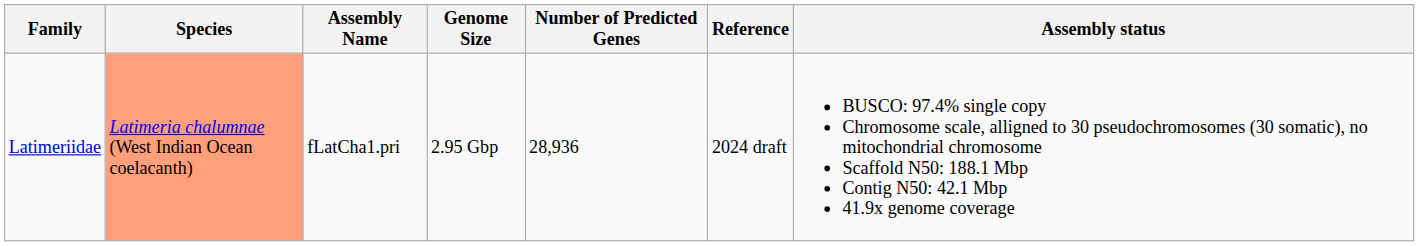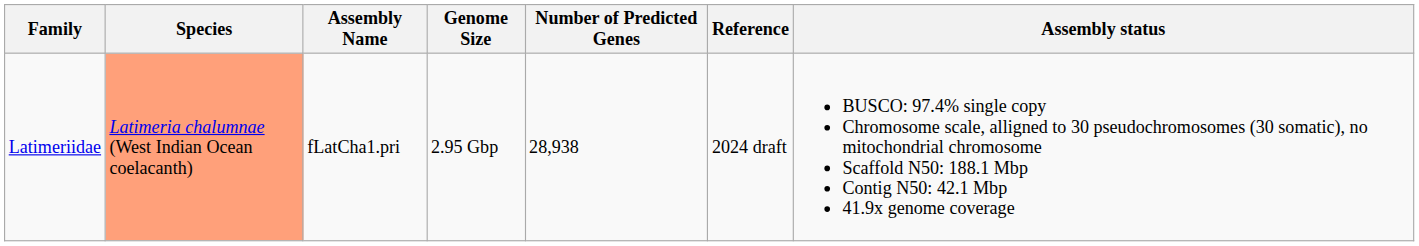 <table class="wikitable sortable">
 <tr>
 <th>Family</th>
 <th>Species</th>
 <th>Assembly Name</th>
 <th>Genome Size</th>
 <th>Number of Predicted Genes</th>
 <th>Reference</th>
 <th>Assembly status</th>
 </tr>
 <tr>
 <td><a href='#'>Latimeriidae</a></td>
 <td style="background: lightsalmon;"><em><a href='#'>Latimeria chalumnae</a></em><br>(West Indian Ocean coelacanth)</td>
 <td>fLatCha1.pri</td>
 <td>2.95 Gbp</td>
-<td>28,936</td>
+<td>28,938</td>
 <td>2024 draft</td>
 <td><br><ul><li>BUSCO: 97.4% single copy</li><li>Chromosome scale, alligned to 30 pseudochromosomes (30 somatic), no mitochondrial chromosome</li><li>Scaffold N50: 188.1 Mbp</li><li>Contig N50: 42.1 Mbp</li><li>41.9x genome coverage</li></ul></td>
 </tr>
 </table>
